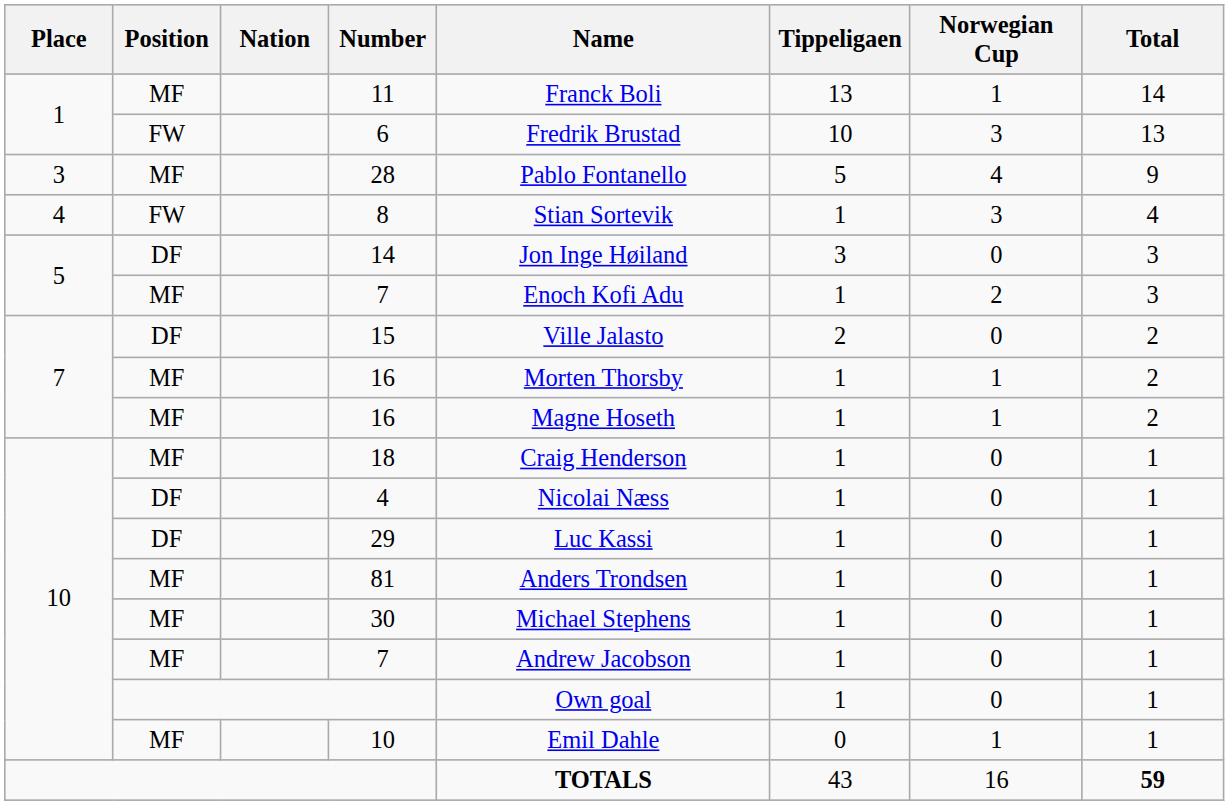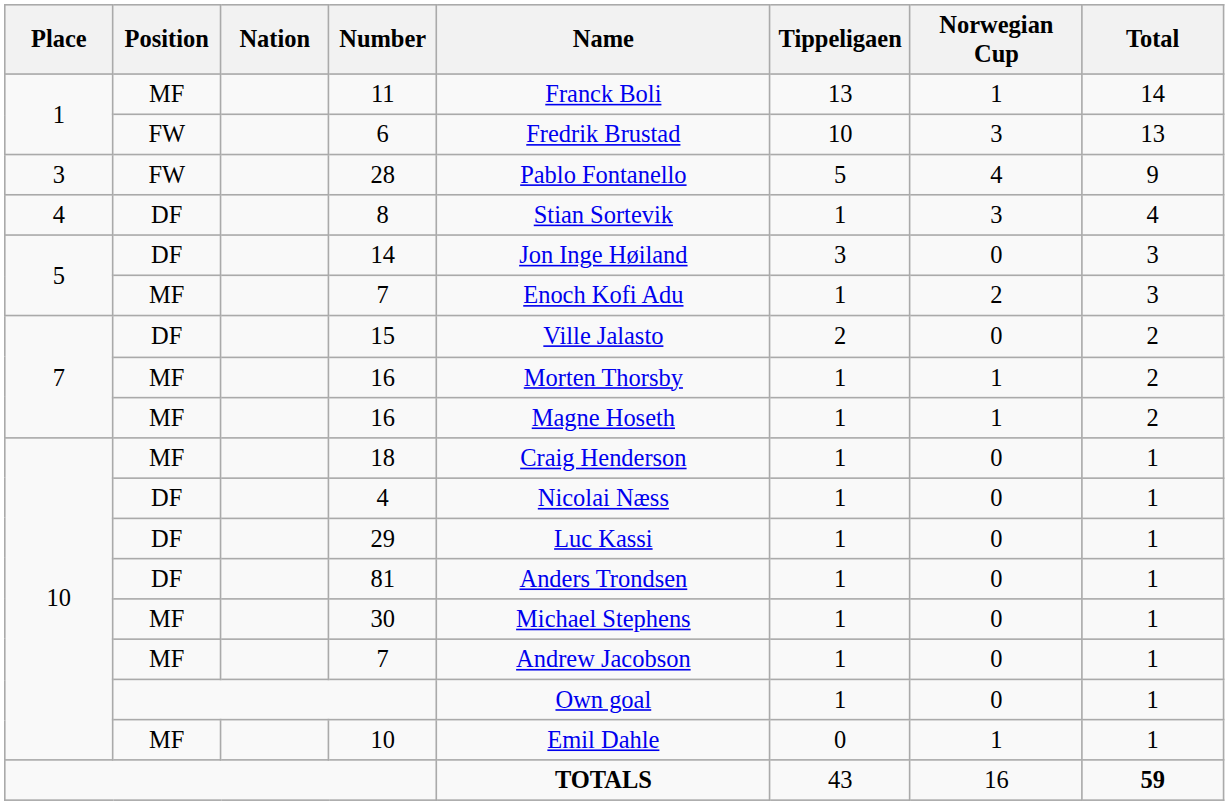 <table class="wikitable" style="font-size: 95%; text-align: center;">
 <tr>
 <th width=60>Place</th>
 <th width=60>Position</th>
 <th width=60>Nation</th>
 <th width=60>Number</th>
 <th width=200>Name</th>
 <th width=80>Tippeligaen</th>
 <th width=100>Norwegian Cup</th>
 <th width=80><strong>Total</strong></th>
 </tr>
 <tr>
 <td rowspan=2>1</td>
 <td>MF</td>
 <td></td>
 <td>11</td>
 <td><a href='#'>Franck Boli</a></td>
 <td>13</td>
 <td>1</td>
 <td>14</td>
 </tr>
 <tr>
 <td>FW</td>
 <td></td>
 <td>6</td>
 <td><a href='#'>Fredrik Brustad</a></td>
 <td>10</td>
 <td>3</td>
 <td>13</td>
 </tr>
 <tr>
 <td>3</td>
-<td>MF</td>
+<td>FW</td>
 <td></td>
 <td>28</td>
 <td><a href='#'>Pablo Fontanello</a></td>
 <td>5</td>
 <td>4</td>
 <td>9</td>
 </tr>
 <tr>
 <td>4</td>
-<td>FW</td>
+<td>DF</td>
 <td></td>
 <td>8</td>
 <td><a href='#'>Stian Sortevik</a></td>
 <td>1</td>
 <td>3</td>
 <td>4</td>
 </tr>
 <tr>
 <td rowspan=2>5</td>
 <td>DF</td>
 <td></td>
 <td>14</td>
 <td><a href='#'>Jon Inge Høiland</a></td>
 <td>3</td>
 <td>0</td>
 <td>3</td>
 </tr>
 <tr>
 <td>MF</td>
 <td></td>
 <td>7</td>
 <td><a href='#'>Enoch Kofi Adu</a></td>
 <td>1</td>
 <td>2</td>
 <td>3</td>
 </tr>
 <tr>
 <td rowspan=3>7</td>
 <td>DF</td>
 <td></td>
 <td>15</td>
 <td><a href='#'>Ville Jalasto</a></td>
 <td>2</td>
 <td>0</td>
 <td>2</td>
 </tr>
 <tr>
 <td>MF</td>
 <td></td>
 <td>16</td>
 <td><a href='#'>Morten Thorsby</a></td>
 <td>1</td>
 <td>1</td>
 <td>2</td>
 </tr>
 <tr>
 <td>MF</td>
 <td></td>
 <td>16</td>
 <td><a href='#'>Magne Hoseth</a></td>
 <td>1</td>
 <td>1</td>
 <td>2</td>
 </tr>
 <tr>
 <td rowspan=8>10</td>
 <td>MF</td>
 <td></td>
 <td>18</td>
 <td><a href='#'>Craig Henderson</a></td>
 <td>1</td>
 <td>0</td>
 <td>1</td>
 </tr>
 <tr>
 <td>DF</td>
 <td></td>
 <td>4</td>
 <td><a href='#'>Nicolai Næss</a></td>
 <td>1</td>
 <td>0</td>
 <td>1</td>
 </tr>
 <tr>
 <td>DF</td>
 <td></td>
 <td>29</td>
 <td><a href='#'>Luc Kassi</a></td>
 <td>1</td>
 <td>0</td>
 <td>1</td>
 </tr>
 <tr>
-<td>MF</td>
+<td>DF</td>
 <td></td>
 <td>81</td>
 <td><a href='#'>Anders Trondsen</a></td>
 <td>1</td>
 <td>0</td>
 <td>1</td>
 </tr>
 <tr>
 <td>MF</td>
 <td></td>
 <td>30</td>
 <td><a href='#'>Michael Stephens</a></td>
 <td>1</td>
 <td>0</td>
 <td>1</td>
 </tr>
 <tr>
 <td>MF</td>
 <td></td>
 <td>7</td>
 <td><a href='#'>Andrew Jacobson</a></td>
 <td>1</td>
 <td>0</td>
 <td>1</td>
 </tr>
 <tr>
 <td colspan=3></td>
 <td><a href='#'>Own goal</a></td>
 <td>1</td>
 <td>0</td>
 <td>1</td>
 </tr>
 <tr>
 <td>MF</td>
 <td></td>
 <td>10</td>
 <td><a href='#'>Emil Dahle</a></td>
 <td>0</td>
 <td>1</td>
 <td>1</td>
 </tr>
 <tr>
 <td colspan=4></td>
 <td><strong>TOTALS</strong></td>
 <td>43</td>
 <td>16</td>
 <td><strong>59</strong></td>
 </tr>
 </table>
